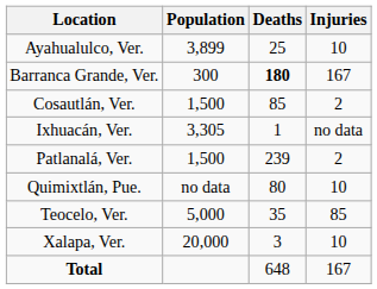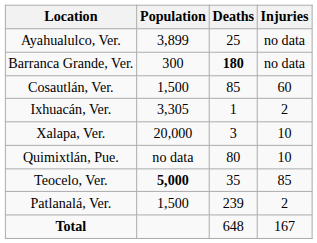 <table class="wikitable" style="float: right; text-align: center; font-size:90%;">
 <tr>
 <th>Location</th>
 <th>Population</th>
 <th>Deaths</th>
 <th>Injuries</th>
 </tr>
 <tr>
 <td>Ayahualulco, Ver.</td>
 <td>3,899</td>
 <td>25</td>
-<td>10</td>
+<td>no data</td>
 </tr>
 <tr>
 <td>Barranca Grande, Ver.</td>
 <td>300</td>
 <td><strong>180</strong></td>
-<td>167</td>
+<td>no data</td>
 </tr>
 <tr>
 <td>Cosautlán, Ver.</td>
 <td>1,500</td>
 <td>85</td>
-<td>2</td>
+<td>60</td>
 </tr>
 <tr>
 <td>Ixhuacán, Ver.</td>
 <td>3,305</td>
 <td>1</td>
-<td>no data</td>
+<td>2</td>
 </tr>
 <tr>
-<td>Patlanalá, Ver.</td>
-<td>1,500</td>
-<td>239</td>
-<td>2</td>
+<td>Xalapa, Ver.</td>
+<td>20,000</td>
+<td>3</td>
+<td>10</td>
 </tr>
 <tr>
 <td>Quimixtlán, Pue.</td>
 <td>no data</td>
 <td>80</td>
 <td>10</td>
 </tr>
 <tr>
 <td>Teocelo, Ver.</td>
-<td>5,000</td>
+<td><strong>5,000</strong></td>
 <td>35</td>
 <td>85</td>
 </tr>
 <tr>
-<td>Xalapa, Ver.</td>
-<td>20,000</td>
-<td>3</td>
-<td>10</td>
+<td>Patlanalá, Ver.</td>
+<td>1,500</td>
+<td>239</td>
+<td>2</td>
 </tr>
 <tr>
 <td><strong>Total</strong></td>
 <td></td>
 <td>648</td>
 <td>167</td>
 </tr>
 </table>
